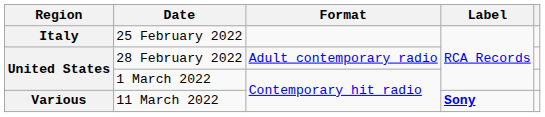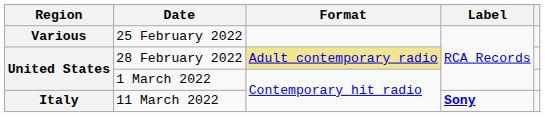 <table class="wikitable plainrowheaders">
 <tr>
 <th scope="col">Region</th>
 <th scope="col">Date</th>
 <th scope="col">Format</th>
 <th scope="col">Label</th>
 <th scope="col"></th>
 </tr>
 <tr>
-<th scope="row">Italy</th>
+<th scope="row">Various</th>
 <td>25 February 2022</td>
 <td></td>
 <td rowspan="3"><a href='#'>RCA Records</a></td>
 <td></td>
 </tr>
 <tr>
 <th scope="row" rowspan="2">United States</th>
 <td>28 February 2022</td>
-<td><a href='#'>Adult contemporary radio</a></td>
+<td style="background: khaki;"><a href='#'>Adult contemporary radio</a></td>
 <td></td>
 </tr>
 <tr>
 <td>1 March 2022</td>
 <td rowspan="2"><a href='#'>Contemporary hit radio</a></td>
 <td></td>
 </tr>
 <tr>
-<th scope="row">Various</th>
+<th scope="row">Italy</th>
 <td>11 March 2022</td>
 <td><strong><a href='#'>Sony</a></strong></td>
 <td></td>
 </tr>
 </table>
